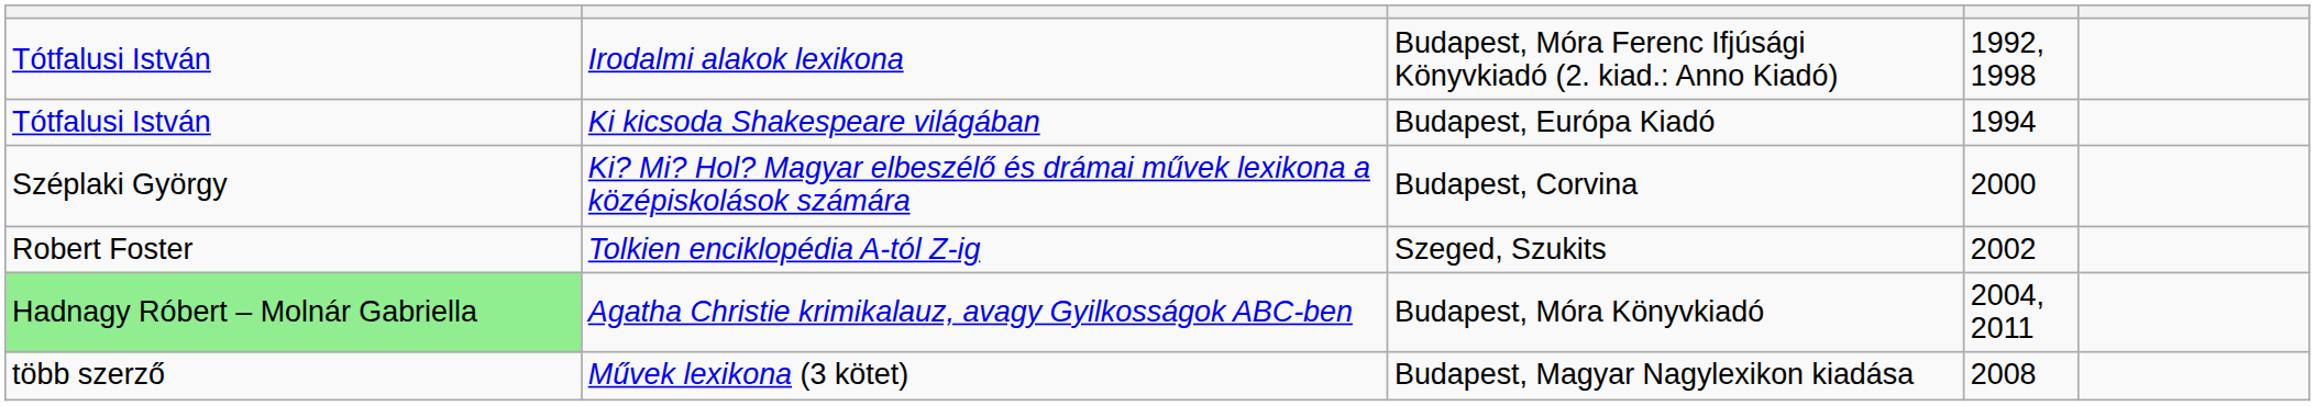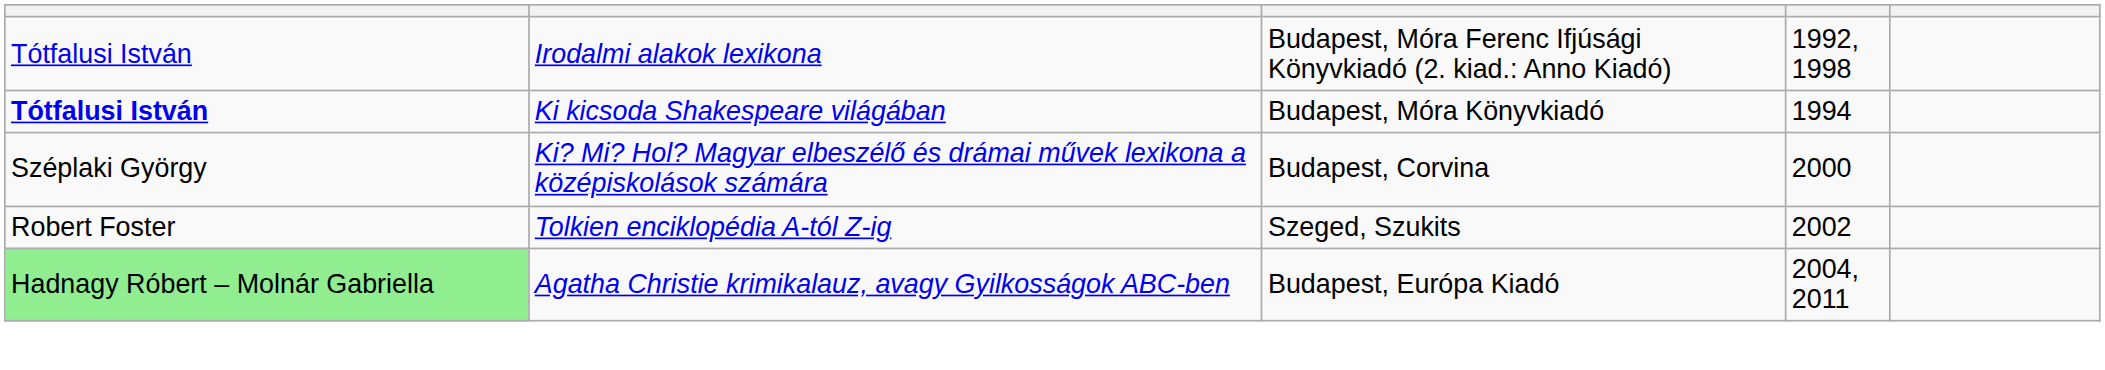 <table class="wikitable sortable">
 <tr>
 <th bgcolor="#DAA520" width="25%"></th>
 <th bgcolor="#DAA520" width="35%"></th>
 <th bgcolor="#DAA520" width="25%"></th>
 <th bgcolor="#DAA520" width="5%"></th>
 <th bgcolor="#DAA520" width="10%"></th>
 </tr>
 <tr>
 <td><a href='#'>Tótfalusi István</a></td>
 <td><em><a href='#'>Irodalmi alakok lexikona</a></em></td>
 <td>Budapest, Móra Ferenc Ifjúsági Könyvkiadó (2. kiad.: Anno Kiadó)</td>
 <td>1992, 1998</td>
 <td></td>
 </tr>
 <tr>
-<td><a href='#'>Tótfalusi István</a></td>
+<td><strong><a href='#'>Tótfalusi István</a></strong></td>
 <td><em><a href='#'>Ki kicsoda Shakespeare világában</a></em></td>
-<td>Budapest, Európa Kiadó</td>
+<td>Budapest, Móra Könyvkiadó</td>
 <td>1994</td>
 <td></td>
 </tr>
 <tr>
 <td>Széplaki György</td>
 <td><em><a href='#'>Ki? Mi? Hol? Magyar elbeszélő és drámai művek lexikona a középiskolások számára</a></em></td>
 <td>Budapest, Corvina</td>
 <td>2000</td>
 <td></td>
 </tr>
 <tr>
 <td>Robert Foster</td>
 <td><em><a href='#'>Tolkien enciklopédia A-tól Z-ig</a></em></td>
 <td>Szeged, Szukits</td>
 <td>2002</td>
 <td></td>
 </tr>
 <tr>
 <td style="background: lightgreen;">Hadnagy Róbert – Molnár Gabriella</td>
 <td><em><a href='#'>Agatha Christie krimikalauz, avagy Gyilkosságok ABC-ben</a></em></td>
-<td>Budapest, Móra Könyvkiadó</td>
+<td>Budapest, Európa Kiadó</td>
 <td>2004, 2011</td>
 <td></td>
 </tr>
-<tr>
-<td>több szerző</td>
-<td><em><a href='#'>Művek lexikona</a></em> (3 kötet)</td>
-<td>Budapest, Magyar Nagylexikon kiadása</td>
-<td>2008</td>
-<td></td>
-</tr>
 </table>
